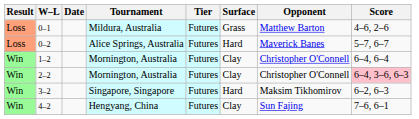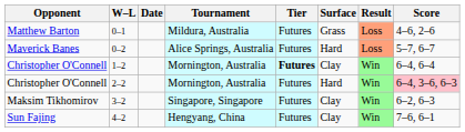 <table class="sortable wikitable">
 <tr>
-<th>Result</th>
+<th>Opponent</th>
 <th class="unsortable">W–L</th>
 <th>Date</th>
 <th>Tournament</th>
 <th>Tier</th>
 <th>Surface</th>
-<th>Opponent</th>
+<th>Result</th>
 <th class="unsortable">Score</th>
 </tr>
 <tr>
-<td bgcolor=FFA07A>Loss</td>
+<td> <a href='#'>Matthew Barton</a></td>
 <td><small>0–1</small></td>
 <td></td>
 <td bgcolor=cffcff>Mildura, Australia</td>
 <td bgcolor=cffcff>Futures</td>
 <td>Grass</td>
-<td> <a href='#'>Matthew Barton</a></td>
+<td bgcolor=FFA07A>Loss</td>
 <td>4–6, 2–6</td>
 </tr>
 <tr>
-<td bgcolor=FFA07A>Loss</td>
+<td> <a href='#'>Maverick Banes</a></td>
 <td><small>0–2</small></td>
 <td></td>
 <td bgcolor=cffcff>Alice Springs, Australia</td>
 <td bgcolor=cffcff>Futures</td>
 <td>Hard</td>
-<td> <a href='#'>Maverick Banes</a></td>
+<td bgcolor=FFA07A>Loss</td>
 <td>5–7, 6–7</td>
 </tr>
 <tr>
-<td bgcolor=98FB98>Win</td>
+<td> <a href='#'>Christopher O'Connell</a></td>
 <td><small>1–2</small></td>
 <td></td>
 <td bgcolor=cffcff>Mornington, Australia</td>
-<td bgcolor=cffcff>Futures</td>
+<td bgcolor=cffcff><strong>Futures</strong></td>
 <td>Clay</td>
-<td> <a href='#'>Christopher O'Connell</a></td>
+<td bgcolor=98FB98>Win</td>
 <td>6–4, 6–4</td>
 </tr>
 <tr>
-<td bgcolor=98FB98>Win</td>
+<td> Christopher O'Connell</td>
 <td><small>2–2</small></td>
 <td></td>
 <td bgcolor=cffcff>Mornington, Australia</td>
 <td bgcolor=cffcff>Futures</td>
-<td>Clay</td>
-<td> Christopher O'Connell</td>
+<td>Hard</td>
+<td bgcolor=98FB98>Win</td>
 <td style="background: pink;">6–4, 3–6, 6–3</td>
 </tr>
 <tr>
-<td bgcolor=98FB98>Win</td>
+<td> Maksim Tikhomirov</td>
 <td><small>3–2</small></td>
 <td></td>
 <td bgcolor=cffcff>Singapore, Singapore</td>
 <td bgcolor=cffcff>Futures</td>
-<td>Hard</td>
-<td> Maksim Tikhomirov</td>
+<td>Clay</td>
+<td bgcolor=98FB98>Win</td>
 <td>6–2, 6–3</td>
 </tr>
 <tr>
-<td bgcolor=98FB98>Win</td>
+<td> <a href='#'>Sun Fajing</a></td>
 <td><small>4–2</small></td>
 <td></td>
 <td bgcolor=cffcff>Hengyang, China</td>
 <td bgcolor=cffcff>Futures</td>
 <td>Clay</td>
-<td> <a href='#'>Sun Fajing</a></td>
+<td bgcolor=98FB98>Win</td>
 <td>7–6, 6–1</td>
 </tr>
 </table>
